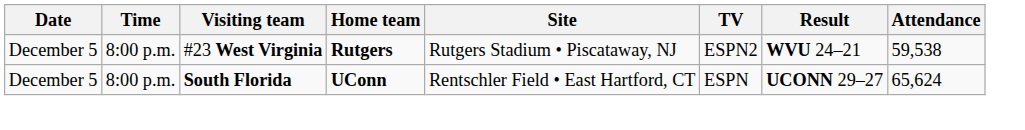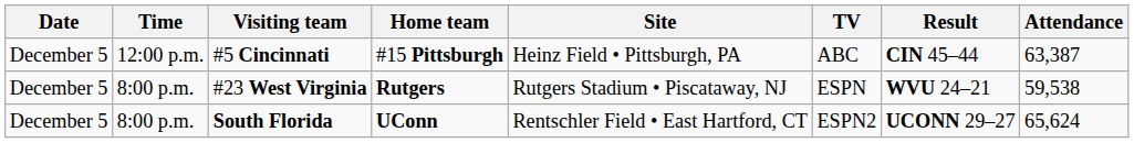 <table class="wikitable" style="font-size:95%;">
 <tr>
 <th>Date</th>
 <th>Time</th>
 <th>Visiting team</th>
 <th>Home team</th>
 <th>Site</th>
 <th>TV</th>
 <th>Result</th>
 <th>Attendance</th>
 </tr>
 <tr bgcolor=>
 <td>December 5</td>
+<td>12:00 p.m.</td>
+<td>#5 <strong>Cincinnati</strong></td>
+<td>#15 <strong>Pittsburgh</strong></td>
+<td>Heinz Field • Pittsburgh, PA</td>
+<td>ABC</td>
+<td><strong>CIN</strong> 45–44</td>
+<td>63,387</td>
+</tr>
+<tr bgcolor=>
+<td>December 5</td>
 <td>8:00 p.m.</td>
 <td>#23 <strong>West Virginia</strong></td>
 <td><strong>Rutgers</strong></td>
 <td>Rutgers Stadium • Piscataway, NJ</td>
-<td>ESPN2</td>
+<td>ESPN</td>
 <td><strong>WVU</strong> 24–21</td>
 <td>59,538</td>
 </tr>
 <tr bgcolor=>
 <td>December 5</td>
 <td>8:00 p.m.</td>
 <td><strong>South Florida</strong></td>
 <td><strong>UConn</strong></td>
 <td>Rentschler Field  • East Hartford, CT</td>
-<td>ESPN</td>
+<td>ESPN2</td>
 <td><strong>UCONN</strong> 29–27</td>
 <td>65,624</td>
 </tr>
 </table>
